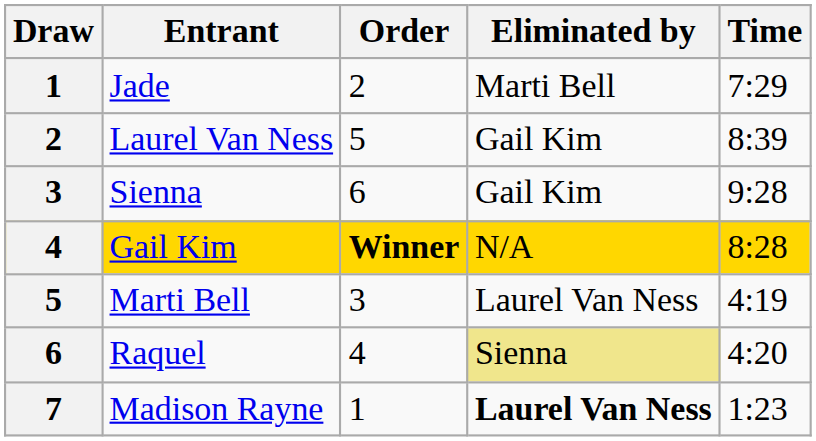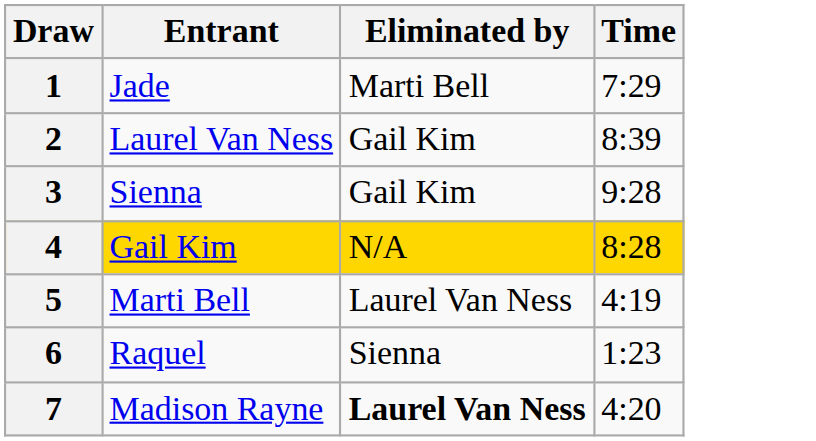 <table class="wikitable sortable">
 <tr>
 <th>Draw</th>
 <th>Entrant</th>
-<th>Order</th>
 <th>Eliminated by</th>
 <th>Time</th>
 </tr>
 <tr>
 <th>1</th>
 <td><a href='#'>Jade</a></td>
-<td>2</td>
 <td>Marti Bell</td>
 <td>7:29</td>
 </tr>
 <tr>
 <th>2</th>
 <td><a href='#'>Laurel Van Ness</a></td>
-<td>5</td>
 <td>Gail Kim</td>
 <td>8:39</td>
 </tr>
 <tr>
 <th>3</th>
 <td><a href='#'>Sienna</a></td>
-<td>6</td>
 <td>Gail Kim</td>
 <td>9:28</td>
 </tr>
 <tr style="background: gold">
 <th>4</th>
 <td><a href='#'>Gail Kim</a></td>
-<td><strong>Winner</strong></td>
 <td>N/A</td>
 <td>8:28</td>
 </tr>
 <tr>
 <th>5</th>
 <td><a href='#'>Marti Bell</a></td>
-<td>3</td>
 <td>Laurel Van Ness</td>
 <td>4:19</td>
 </tr>
 <tr>
 <th>6</th>
 <td><a href='#'>Raquel</a></td>
-<td>4</td>
-<td style="background: khaki;">Sienna</td>
-<td>4:20</td>
+<td>Sienna</td>
+<td>1:23</td>
 </tr>
 <tr>
 <th>7</th>
 <td><a href='#'>Madison Rayne</a></td>
-<td>1</td>
 <td><strong>Laurel Van Ness</strong></td>
-<td>1:23</td>
+<td>4:20</td>
 </tr>
 </table>
